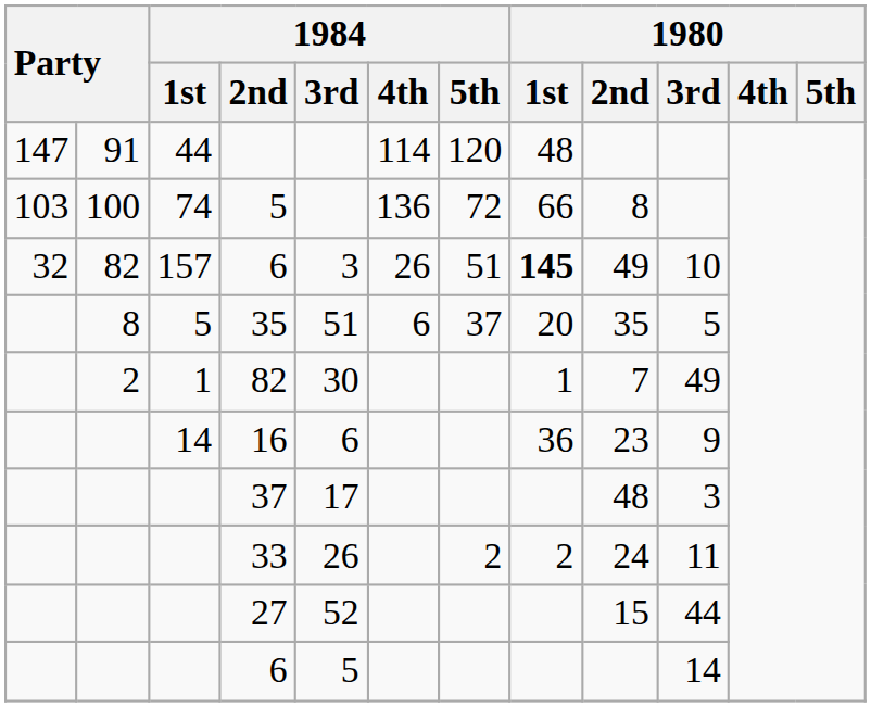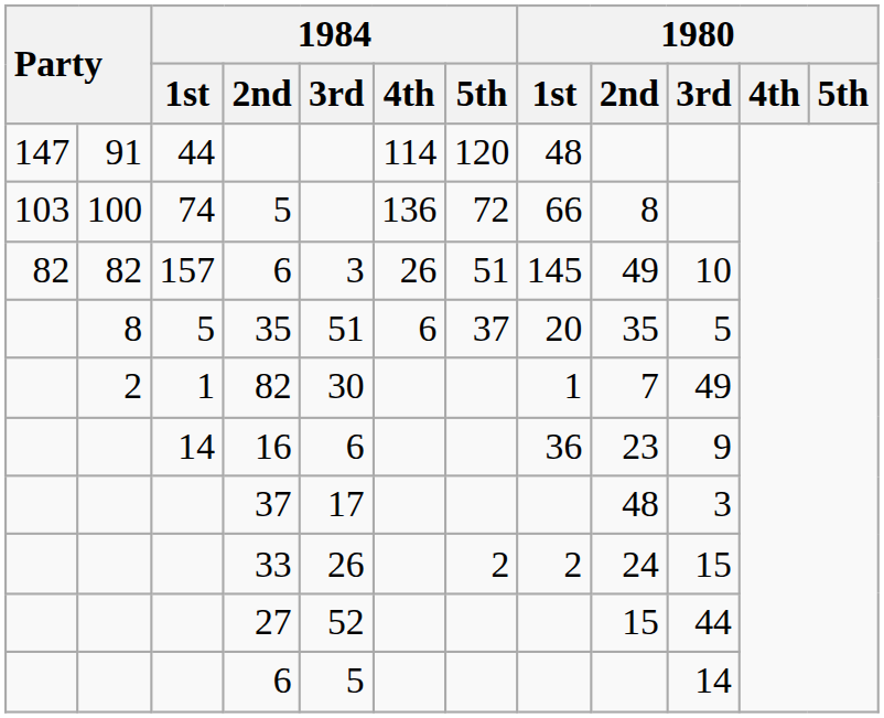 <table class="wikitable" style="text-align:right;">
 <tr>
 <th rowspan="2" colspan="2" style="text-align:left;">Party</th>
 <th colspan="5">1984</th>
 <th colspan="5">1980</th>
 </tr>
 <tr>
 <th>1st</th>
 <th>2nd</th>
 <th>3rd</th>
 <th>4th</th>
 <th>5th</th>
 <th>1st</th>
 <th>2nd</th>
 <th>3rd</th>
 <th>4th</th>
 <th>5th</th>
 </tr>
 <tr>
 <td>147</td>
 <td>91</td>
 <td>44</td>
 <td></td>
 <td></td>
 <td>114</td>
 <td>120</td>
 <td>48</td>
 <td></td>
 <td></td>
 </tr>
 <tr>
 <td>103</td>
 <td>100</td>
 <td>74</td>
 <td>5</td>
 <td></td>
 <td>136</td>
 <td>72</td>
 <td>66</td>
 <td>8</td>
 <td></td>
 </tr>
 <tr>
-<td>32</td>
+<td>82</td>
 <td>82</td>
 <td>157</td>
 <td>6</td>
 <td>3</td>
 <td>26</td>
 <td>51</td>
-<td><strong>145</strong></td>
+<td>145</td>
 <td>49</td>
 <td>10</td>
 </tr>
 <tr>
 <td></td>
 <td>8</td>
 <td>5</td>
 <td>35</td>
 <td>51</td>
 <td>6</td>
 <td>37</td>
 <td>20</td>
 <td>35</td>
 <td>5</td>
 </tr>
 <tr>
 <td></td>
 <td>2</td>
 <td>1</td>
 <td>82</td>
 <td>30</td>
 <td></td>
 <td></td>
 <td>1</td>
 <td>7</td>
 <td>49</td>
 </tr>
 <tr>
 <td></td>
 <td></td>
 <td>14</td>
 <td>16</td>
 <td>6</td>
 <td></td>
 <td></td>
 <td>36</td>
 <td>23</td>
 <td>9</td>
 </tr>
 <tr>
 <td></td>
 <td></td>
 <td></td>
 <td>37</td>
 <td>17</td>
 <td></td>
 <td></td>
 <td></td>
 <td>48</td>
 <td>3</td>
 </tr>
 <tr>
 <td></td>
 <td></td>
 <td></td>
 <td>33</td>
 <td>26</td>
 <td></td>
 <td>2</td>
 <td>2</td>
 <td>24</td>
-<td>11</td>
+<td>15</td>
 </tr>
 <tr>
 <td></td>
 <td></td>
 <td></td>
 <td>27</td>
 <td>52</td>
 <td></td>
 <td></td>
 <td></td>
 <td>15</td>
 <td>44</td>
 </tr>
 <tr>
 <td></td>
 <td></td>
 <td></td>
 <td>6</td>
 <td>5</td>
 <td></td>
 <td></td>
 <td></td>
 <td></td>
 <td>14</td>
 </tr>
 </table>
